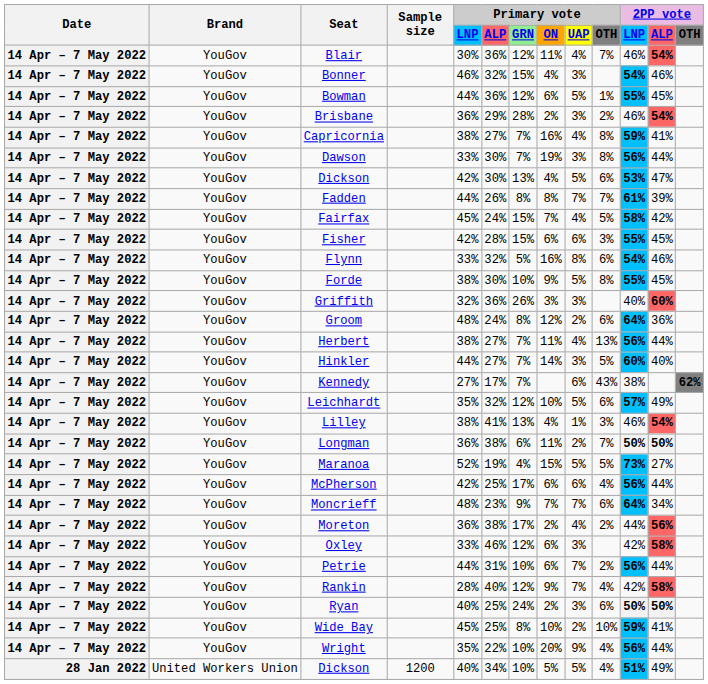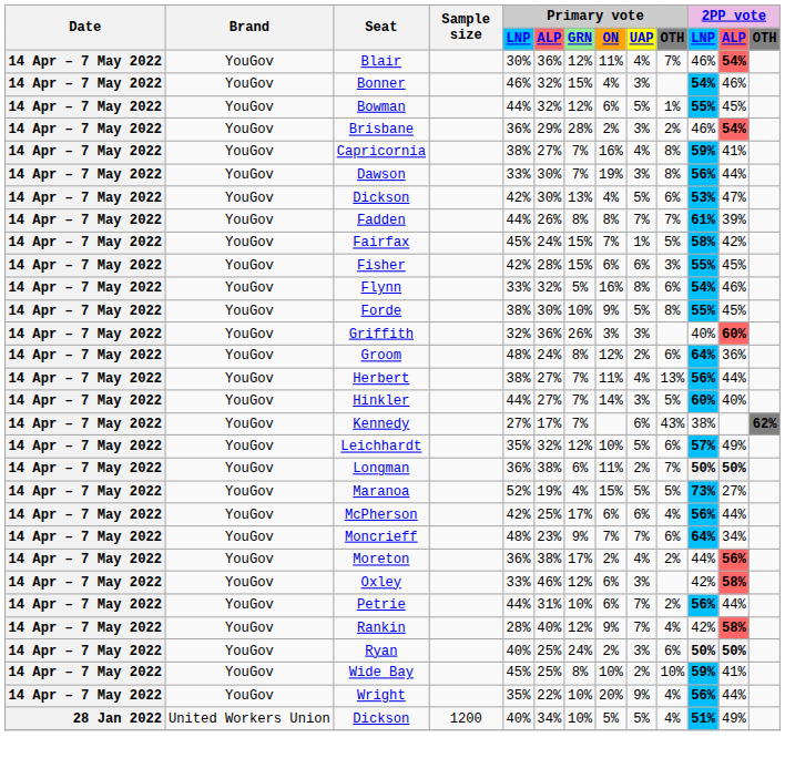 <table class=wikitable style=text-align:center;font-size:90%>
 <tr>
 <th rowspan=2>Date</th>
 <th rowspan=2>Brand</th>
 <th rowspan=2>Seat</th>
 <th rowspan=2 style=max-width:5em>Sample size</th>
 <th colspan=6 style=background:#ccc>Primary vote</th>
 <th colspan=3 style=background:#ebbce3><a href='#'>2PP vote</a></th>
 </tr>
 <tr>
 <th style=background:#00bfff><a href='#'>LNP</a></th>
 <th style=background:#f66><a href='#'>ALP</a></th>
 <th style=background:#90ee90><a href='#'>GRN</a></th>
 <th style=background:orange><a href='#'>ON</a></th>
 <th style=background:yellow><a href='#'>UAP</a></th>
 <th style=background:gray>OTH</th>
 <th style=background:#00bfff><a href='#'>LNP</a></th>
 <th style=background:#f66><a href='#'>ALP</a></th>
 <th style=background:gray>OTH</th>
 </tr>
 <tr>
 <th style=text-align:right data-sort-value=7-May-2022>14 Apr – 7 May 2022</th>
 <td>YouGov</td>
 <td><a href='#'>Blair</a></td>
 <td></td>
 <td>30%</td>
 <td>36%</td>
 <td>12%</td>
 <td>11%</td>
 <td>4%</td>
 <td>7%</td>
 <td>46%</td>
 <td style=background:#f66><strong>54%</strong></td>
 <td></td>
 </tr>
 <tr>
 <th style=text-align:right data-sort-value=7-May-2022>14 Apr – 7 May 2022</th>
 <td>YouGov</td>
 <td><a href='#'>Bonner</a></td>
 <td></td>
 <td>46%</td>
 <td>32%</td>
 <td>15%</td>
 <td>4%</td>
 <td>3%</td>
 <td></td>
 <td style=background:#00bfff><strong>54%</strong></td>
 <td>46%</td>
 <td></td>
 </tr>
 <tr>
 <th style=text-align:right data-sort-value=7-May-2022>14 Apr – 7 May 2022</th>
 <td>YouGov</td>
 <td><a href='#'>Bowman</a></td>
 <td></td>
 <td>44%</td>
-<td>36%</td>
+<td>32%</td>
 <td>12%</td>
 <td>6%</td>
 <td>5%</td>
 <td>1%</td>
 <td style=background:#00bfff><strong>55%</strong></td>
 <td>45%</td>
 <td></td>
 </tr>
 <tr>
 <th style=text-align:right data-sort-value=7-May-2022>14 Apr – 7 May 2022</th>
 <td>YouGov</td>
 <td><a href='#'>Brisbane</a></td>
 <td></td>
 <td>36%</td>
 <td>29%</td>
 <td>28%</td>
 <td>2%</td>
 <td>3%</td>
 <td>2%</td>
 <td>46%</td>
 <td style=background:#f66><strong>54%</strong></td>
 <td></td>
 </tr>
 <tr>
 <th style=text-align:right data-sort-value=7-May-2022>14 Apr – 7 May 2022</th>
 <td>YouGov</td>
 <td><a href='#'>Capricornia</a></td>
 <td></td>
 <td>38%</td>
 <td>27%</td>
 <td>7%</td>
 <td>16%</td>
 <td>4%</td>
 <td>8%</td>
 <td style=background:#00bfff><strong>59%</strong></td>
 <td>41%</td>
 <td></td>
 </tr>
 <tr>
 <th style=text-align:right data-sort-value=7-May-2022>14 Apr – 7 May 2022</th>
 <td>YouGov</td>
 <td><a href='#'>Dawson</a></td>
 <td></td>
 <td>33%</td>
 <td>30%</td>
 <td>7%</td>
 <td>19%</td>
 <td>3%</td>
 <td>8%</td>
 <td style=background:#00bfff><strong>56%</strong></td>
 <td>44%</td>
 <td></td>
 </tr>
 <tr>
 <th style=text-align:right data-sort-value=7-May-2022>14 Apr – 7 May 2022</th>
 <td>YouGov</td>
 <td><a href='#'>Dickson</a></td>
 <td></td>
 <td>42%</td>
 <td>30%</td>
 <td>13%</td>
 <td>4%</td>
 <td>5%</td>
 <td>6%</td>
 <td style=background:#00bfff><strong>53%</strong></td>
 <td>47%</td>
 <td></td>
 </tr>
 <tr>
 <th style=text-align:right data-sort-value=7-May-2022>14 Apr – 7 May 2022</th>
 <td>YouGov</td>
 <td><a href='#'>Fadden</a></td>
 <td></td>
 <td>44%</td>
 <td>26%</td>
 <td>8%</td>
 <td>8%</td>
 <td>7%</td>
 <td>7%</td>
 <td style=background:#00bfff><strong>61%</strong></td>
 <td>39%</td>
 <td></td>
 </tr>
 <tr>
 <th style=text-align:right data-sort-value=7-May-2022>14 Apr – 7 May 2022</th>
 <td>YouGov</td>
 <td><a href='#'>Fairfax</a></td>
 <td></td>
 <td>45%</td>
 <td>24%</td>
 <td>15%</td>
 <td>7%</td>
-<td>4%</td>
+<td>1%</td>
 <td>5%</td>
 <td style=background:#00bfff><strong>58%</strong></td>
 <td>42%</td>
 <td></td>
 </tr>
 <tr>
 <th style=text-align:right data-sort-value=7-May-2022>14 Apr – 7 May 2022</th>
 <td>YouGov</td>
 <td><a href='#'>Fisher</a></td>
 <td></td>
 <td>42%</td>
 <td>28%</td>
 <td>15%</td>
 <td>6%</td>
 <td>6%</td>
 <td>3%</td>
 <td style=background:#00bfff><strong>55%</strong></td>
 <td>45%</td>
 <td></td>
 </tr>
 <tr>
 <th style=text-align:right data-sort-value=7-May-2022>14 Apr – 7 May 2022</th>
 <td>YouGov</td>
 <td><a href='#'>Flynn</a></td>
 <td></td>
 <td>33%</td>
 <td>32%</td>
 <td>5%</td>
 <td>16%</td>
 <td>8%</td>
 <td>6%</td>
 <td style=background:#00bfff><strong>54%</strong></td>
 <td>46%</td>
 <td></td>
 </tr>
 <tr>
 <th style=text-align:right data-sort-value=7-May-2022>14 Apr – 7 May 2022</th>
 <td>YouGov</td>
 <td><a href='#'>Forde</a></td>
 <td></td>
 <td>38%</td>
 <td>30%</td>
 <td>10%</td>
 <td>9%</td>
 <td>5%</td>
 <td>8%</td>
 <td style=background:#00bfff><strong>55%</strong></td>
 <td>45%</td>
 <td></td>
 </tr>
 <tr>
 <th style=text-align:right data-sort-value=7-May-2022>14 Apr – 7 May 2022</th>
 <td>YouGov</td>
 <td><a href='#'>Griffith</a></td>
 <td></td>
 <td>32%</td>
 <td>36%</td>
 <td>26%</td>
 <td>3%</td>
 <td>3%</td>
 <td></td>
 <td>40%</td>
 <td style=background:#f66><strong>60%</strong></td>
 <td></td>
 </tr>
 <tr>
 <th style=text-align:right data-sort-value=7-May-2022>14 Apr – 7 May 2022</th>
 <td>YouGov</td>
 <td><a href='#'>Groom</a></td>
 <td></td>
 <td>48%</td>
 <td>24%</td>
 <td>8%</td>
 <td>12%</td>
 <td>2%</td>
 <td>6%</td>
 <td style=background:#00bfff><strong>64%</strong></td>
 <td>36%</td>
 <td></td>
 </tr>
 <tr>
 <th style=text-align:right data-sort-value=7-May-2022>14 Apr – 7 May 2022</th>
 <td>YouGov</td>
 <td><a href='#'>Herbert</a></td>
 <td></td>
 <td>38%</td>
 <td>27%</td>
 <td>7%</td>
 <td>11%</td>
 <td>4%</td>
 <td>13%</td>
 <td style=background:#00bfff><strong>56%</strong></td>
 <td>44%</td>
 <td></td>
 </tr>
 <tr>
 <th style=text-align:right data-sort-value=7-May-2022>14 Apr – 7 May 2022</th>
 <td>YouGov</td>
 <td><a href='#'>Hinkler</a></td>
 <td></td>
 <td>44%</td>
 <td>27%</td>
 <td>7%</td>
 <td>14%</td>
 <td>3%</td>
 <td>5%</td>
 <td style=background:#00bfff><strong>60%</strong></td>
 <td>40%</td>
 <td></td>
 </tr>
 <tr>
 <th style=text-align:right data-sort-value=7-May-2022>14 Apr – 7 May 2022</th>
 <td>YouGov</td>
 <td><a href='#'>Kennedy</a></td>
 <td></td>
 <td>27%</td>
 <td>17%</td>
 <td>7%</td>
 <td></td>
 <td>6%</td>
 <td>43%</td>
 <td>38%</td>
 <td></td>
 <td style=background:gray><strong>62%</strong></td>
 </tr>
 <tr>
 <th style=text-align:right data-sort-value=7-May-2022>14 Apr – 7 May 2022</th>
 <td>YouGov</td>
 <td><a href='#'>Leichhardt</a></td>
 <td></td>
 <td>35%</td>
 <td>32%</td>
 <td>12%</td>
 <td>10%</td>
 <td>5%</td>
 <td>6%</td>
 <td style=background:#00bfff><strong>57%</strong></td>
 <td>49%</td>
-<td></td>
-</tr>
-<tr>
-<th style=text-align:right data-sort-value=7-May-2022>14 Apr – 7 May 2022</th>
-<td>YouGov</td>
-<td><a href='#'>Lilley</a></td>
-<td></td>
-<td>38%</td>
-<td>41%</td>
-<td>13%</td>
-<td>4%</td>
-<td>1%</td>
-<td>3%</td>
-<td>46%</td>
-<td style=background:#f66><strong>54%</strong></td>
 <td></td>
 </tr>
 <tr>
 <th style=text-align:right data-sort-value=7-May-2022>14 Apr – 7 May 2022</th>
 <td>YouGov</td>
 <td><a href='#'>Longman</a></td>
 <td></td>
 <td>36%</td>
 <td>38%</td>
 <td>6%</td>
 <td>11%</td>
 <td>2%</td>
 <td>7%</td>
 <th>50%</th>
 <th>50%</th>
 <td></td>
 </tr>
 <tr>
 <th style=text-align:right data-sort-value=7-May-2022>14 Apr – 7 May 2022</th>
 <td>YouGov</td>
 <td><a href='#'>Maranoa</a></td>
 <td></td>
 <td>52%</td>
 <td>19%</td>
 <td>4%</td>
 <td>15%</td>
 <td>5%</td>
 <td>5%</td>
 <td style=background:#00bfff><strong>73%</strong></td>
 <td>27%</td>
 <td></td>
 </tr>
 <tr>
 <th style=text-align:right data-sort-value=7-May-2022>14 Apr – 7 May 2022</th>
 <td>YouGov</td>
 <td><a href='#'>McPherson</a></td>
 <td></td>
 <td>42%</td>
 <td>25%</td>
 <td>17%</td>
 <td>6%</td>
 <td>6%</td>
 <td>4%</td>
 <td style=background:#00bfff><strong>56%</strong></td>
 <td>44%</td>
 <td></td>
 </tr>
 <tr>
 <th style=text-align:right data-sort-value=7-May-2022>14 Apr – 7 May 2022</th>
 <td>YouGov</td>
 <td><a href='#'>Moncrieff</a></td>
 <td></td>
 <td>48%</td>
 <td>23%</td>
 <td>9%</td>
 <td>7%</td>
 <td>7%</td>
 <td>6%</td>
 <td style=background:#00bfff><strong>64%</strong></td>
 <td>34%</td>
 <td></td>
 </tr>
 <tr>
 <th style=text-align:right data-sort-value=7-May-2022>14 Apr – 7 May 2022</th>
 <td>YouGov</td>
 <td><a href='#'>Moreton</a></td>
 <td></td>
 <td>36%</td>
 <td>38%</td>
 <td>17%</td>
 <td>2%</td>
 <td>4%</td>
 <td>2%</td>
 <td>44%</td>
 <td style=background:#f66><strong>56%</strong></td>
 <td></td>
 </tr>
 <tr>
 <th style=text-align:right data-sort-value=7-May-2022>14 Apr – 7 May 2022</th>
 <td>YouGov</td>
 <td><a href='#'>Oxley</a></td>
 <td></td>
 <td>33%</td>
 <td>46%</td>
 <td>12%</td>
 <td>6%</td>
 <td>3%</td>
 <td></td>
 <td>42%</td>
 <td style=background:#f66><strong>58%</strong></td>
 <td></td>
 </tr>
 <tr>
 <th style=text-align:right data-sort-value=7-May-2022>14 Apr – 7 May 2022</th>
 <td>YouGov</td>
 <td><a href='#'>Petrie</a></td>
 <td></td>
 <td>44%</td>
 <td>31%</td>
 <td>10%</td>
 <td>6%</td>
 <td>7%</td>
 <td>2%</td>
 <td style=background:#00bfff><strong>56%</strong></td>
 <td>44%</td>
 <td></td>
 </tr>
 <tr>
 <th style=text-align:right data-sort-value=7-May-2022>14 Apr – 7 May 2022</th>
 <td>YouGov</td>
 <td><a href='#'>Rankin</a></td>
 <td></td>
 <td>28%</td>
 <td>40%</td>
 <td>12%</td>
 <td>9%</td>
 <td>7%</td>
 <td>4%</td>
 <td>42%</td>
 <td style=background:#f66><strong>58%</strong></td>
 <td></td>
 </tr>
 <tr>
 <th style=text-align:right data-sort-value=7-May-2022>14 Apr – 7 May 2022</th>
 <td>YouGov</td>
 <td><a href='#'>Ryan</a></td>
 <td></td>
 <td>40%</td>
 <td>25%</td>
 <td>24%</td>
 <td>2%</td>
 <td>3%</td>
 <td>6%</td>
 <th>50%</th>
 <th>50%</th>
 <td></td>
 </tr>
 <tr>
 <th style=text-align:right data-sort-value=7-May-2022>14 Apr – 7 May 2022</th>
 <td>YouGov</td>
 <td><a href='#'>Wide Bay</a></td>
 <td></td>
 <td>45%</td>
 <td>25%</td>
 <td>8%</td>
 <td>10%</td>
 <td>2%</td>
 <td>10%</td>
 <td style=background:#00bfff><strong>59%</strong></td>
 <td>41%</td>
 <td></td>
 </tr>
 <tr>
 <th style=text-align:right data-sort-value=7-May-2022>14 Apr – 7 May 2022</th>
 <td>YouGov</td>
 <td><a href='#'>Wright</a></td>
 <td></td>
 <td>35%</td>
 <td>22%</td>
 <td>10%</td>
 <td>20%</td>
 <td>9%</td>
 <td>4%</td>
 <td style=background:#00bfff><strong>56%</strong></td>
 <td>44%</td>
 <td></td>
 </tr>
 <tr>
 <th style=text-align:right data-sort-value=28-Jan-2022>28 Jan 2022</th>
 <td style=text-align:left>United Workers Union</td>
 <td><a href='#'>Dickson</a></td>
 <td>1200</td>
 <td>40%</td>
 <td>34%</td>
 <td>10%</td>
 <td>5%</td>
 <td>5%</td>
 <td>4%</td>
 <td style=background:#00bfff><strong>51%</strong></td>
 <td>49%</td>
 <td></td>
 </tr>
 <tr>
 </tr>
 <tr>
 </tr>
 </table>
